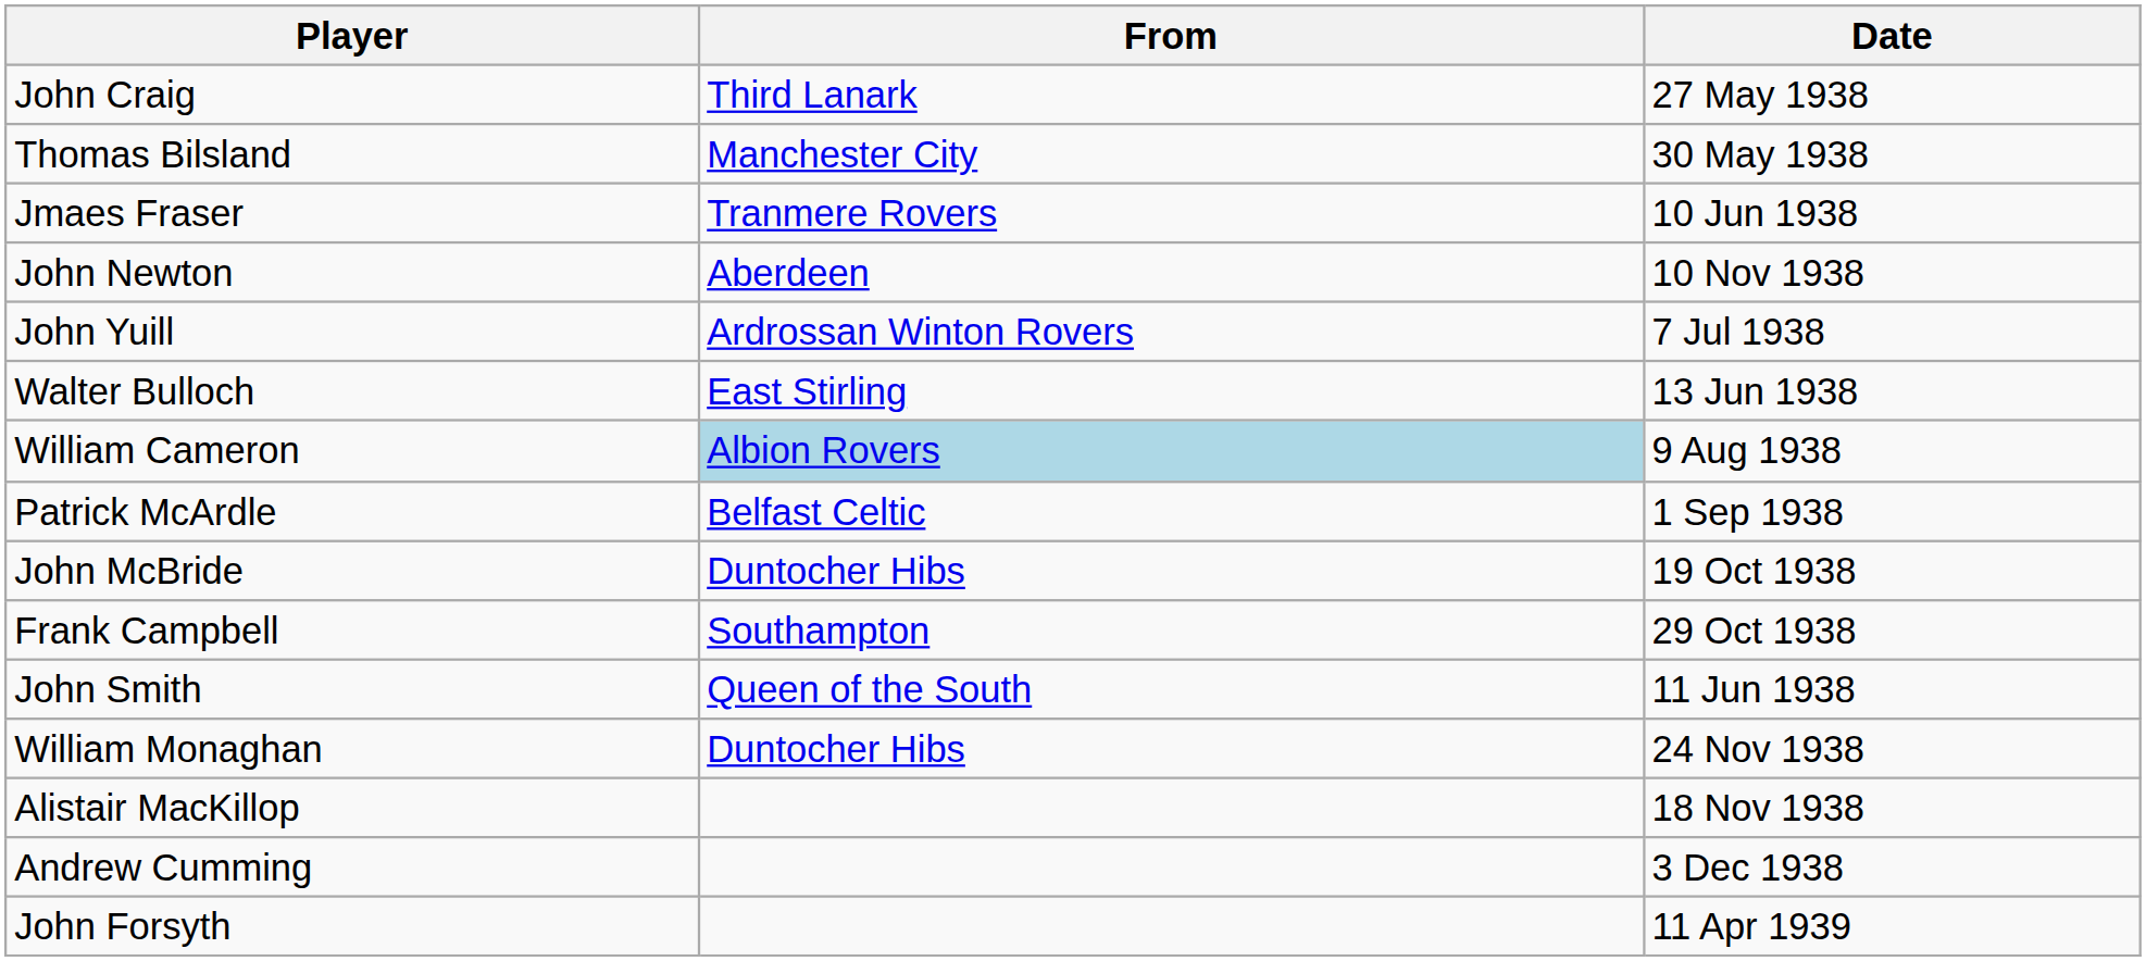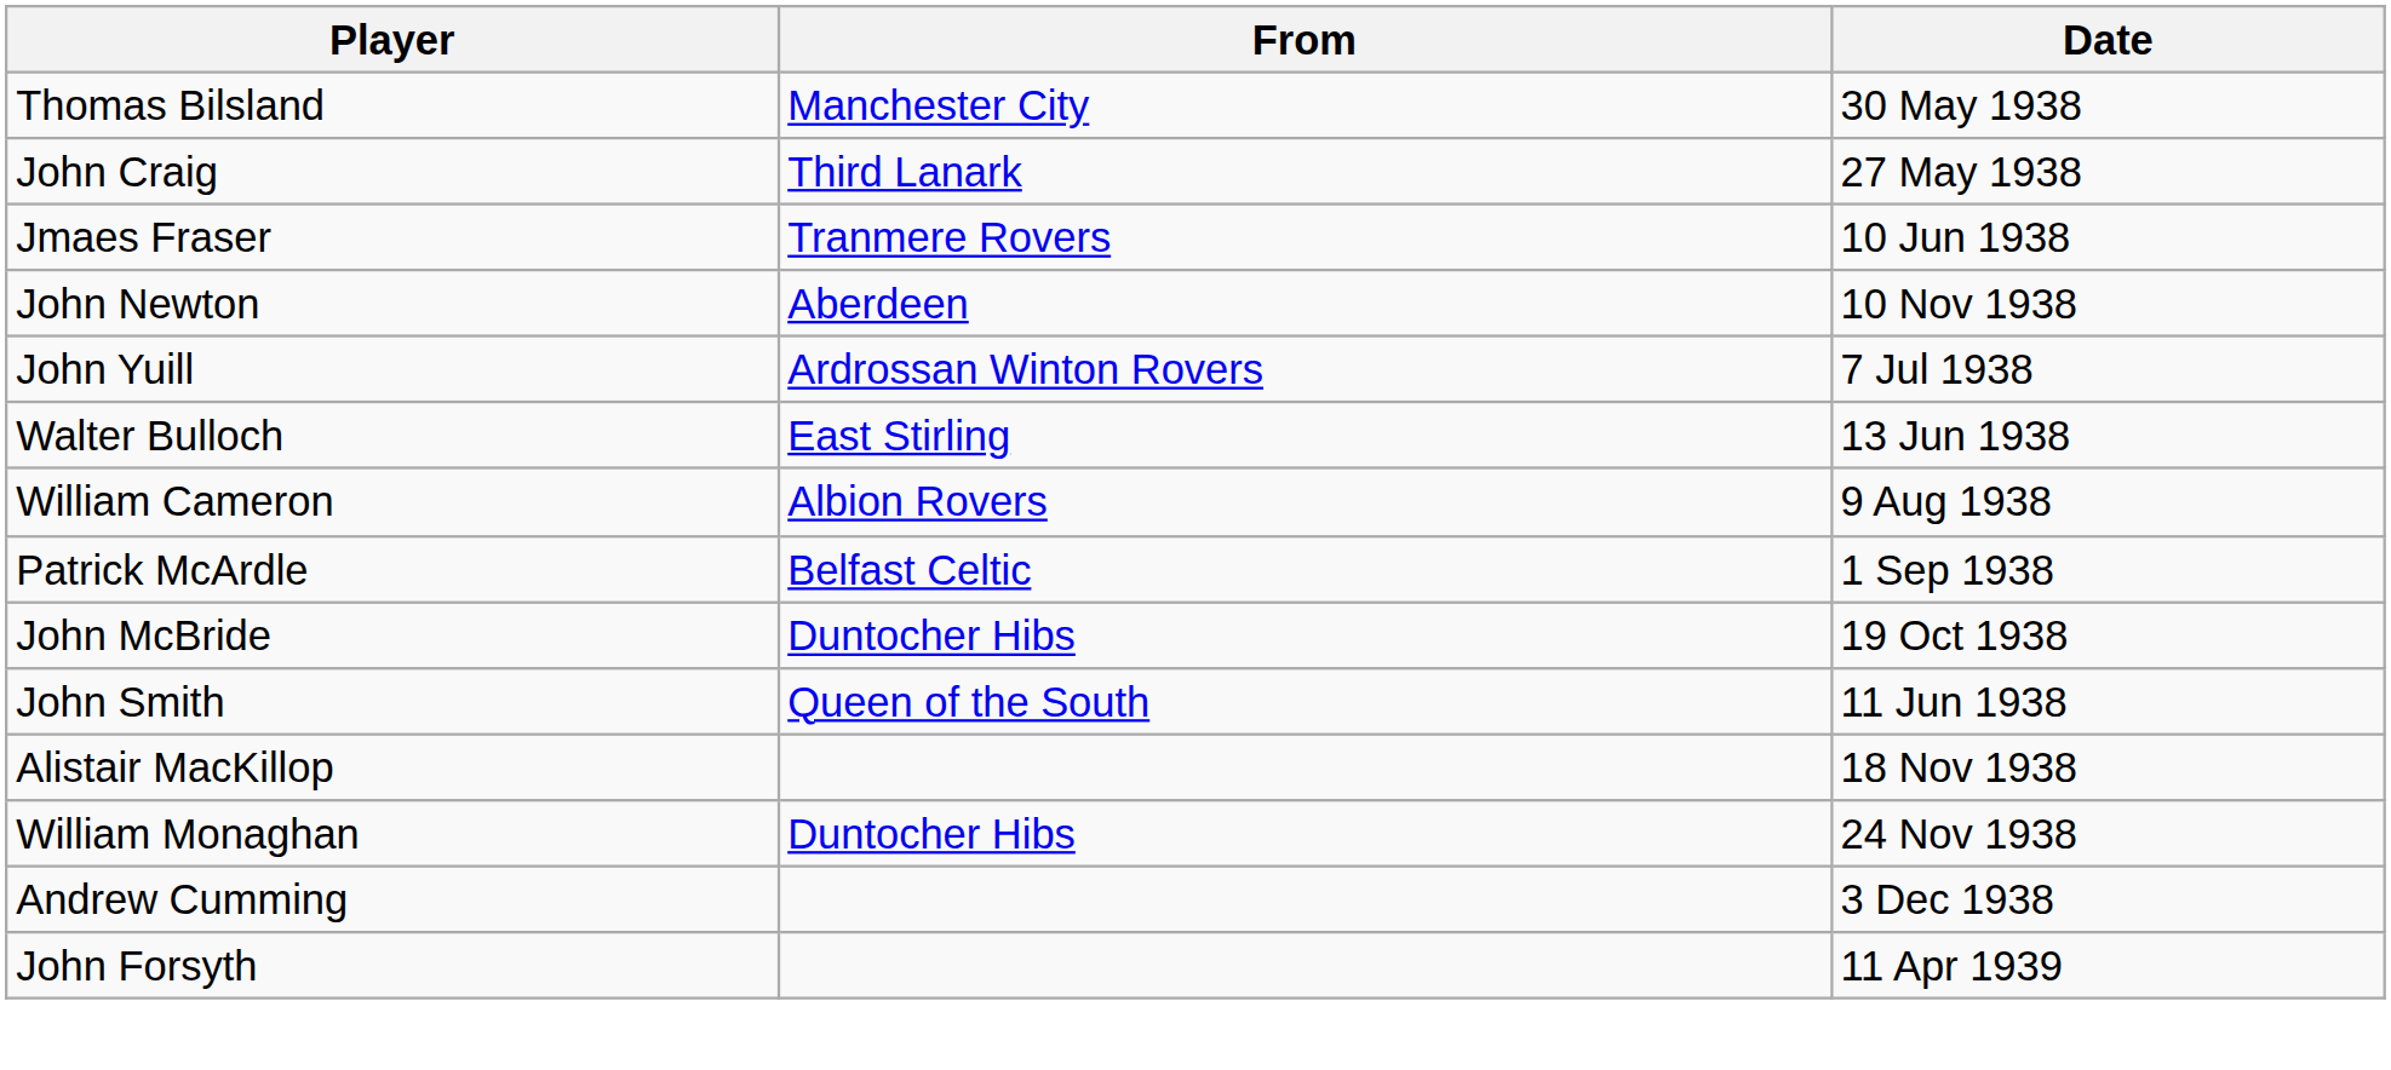 <table class="wikitable" style="text-align:center; font-size:95%;width:98%; text-align:left">
 <tr>
 <th>Player</th>
 <th>From</th>
 <th>Date</th>
 </tr>
 <tr>
+<td> Thomas Bilsland</td>
+<td> <a href='#'>Manchester City</a></td>
+<td>30 May 1938</td>
+</tr>
+<tr>
 <td> John Craig</td>
 <td> <a href='#'>Third Lanark</a></td>
 <td>27 May 1938</td>
-</tr>
-<tr>
-<td> Thomas Bilsland</td>
-<td> <a href='#'>Manchester City</a></td>
-<td>30 May 1938</td>
 </tr>
 <tr>
 <td> Jmaes Fraser</td>
 <td> <a href='#'>Tranmere Rovers</a></td>
 <td>10 Jun 1938</td>
 </tr>
 <tr>
 <td> John Newton</td>
 <td> <a href='#'>Aberdeen</a></td>
 <td>10 Nov 1938</td>
 </tr>
 <tr>
 <td> John Yuill</td>
 <td> <a href='#'>Ardrossan Winton Rovers</a></td>
 <td>7 Jul 1938</td>
 </tr>
 <tr>
 <td> Walter Bulloch</td>
 <td> <a href='#'>East Stirling</a></td>
 <td>13 Jun 1938</td>
 </tr>
 <tr>
 <td> William Cameron</td>
-<td style="background: lightblue;"> <a href='#'>Albion Rovers</a></td>
+<td> <a href='#'>Albion Rovers</a></td>
 <td>9 Aug 1938</td>
 </tr>
 <tr>
 <td> Patrick McArdle</td>
 <td> <a href='#'>Belfast Celtic</a></td>
 <td>1 Sep 1938</td>
 </tr>
 <tr>
 <td> John McBride</td>
 <td> <a href='#'>Duntocher Hibs</a></td>
 <td>19 Oct 1938</td>
 </tr>
 <tr>
-<td> Frank Campbell</td>
-<td> <a href='#'>Southampton</a></td>
-<td>29 Oct 1938</td>
-</tr>
-<tr>
 <td> John Smith</td>
 <td> <a href='#'>Queen of the South</a></td>
 <td>11 Jun 1938</td>
 </tr>
 <tr>
+<td> Alistair MacKillop</td>
+<td></td>
+<td>18 Nov 1938</td>
+</tr>
+<tr>
 <td> William Monaghan</td>
 <td> <a href='#'>Duntocher Hibs</a></td>
 <td>24 Nov 1938</td>
-</tr>
-<tr>
-<td> Alistair MacKillop</td>
-<td></td>
-<td>18 Nov 1938</td>
 </tr>
 <tr>
 <td> Andrew Cumming</td>
 <td></td>
 <td>3 Dec 1938</td>
 </tr>
 <tr>
 <td> John Forsyth</td>
 <td></td>
 <td>11 Apr 1939</td>
 </tr>
 </table>
